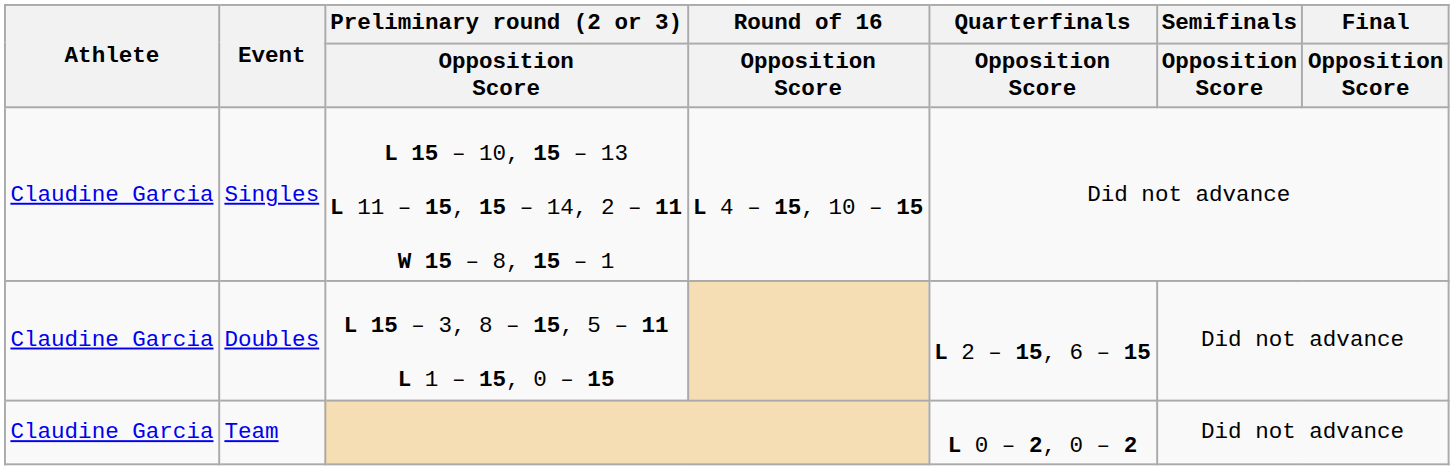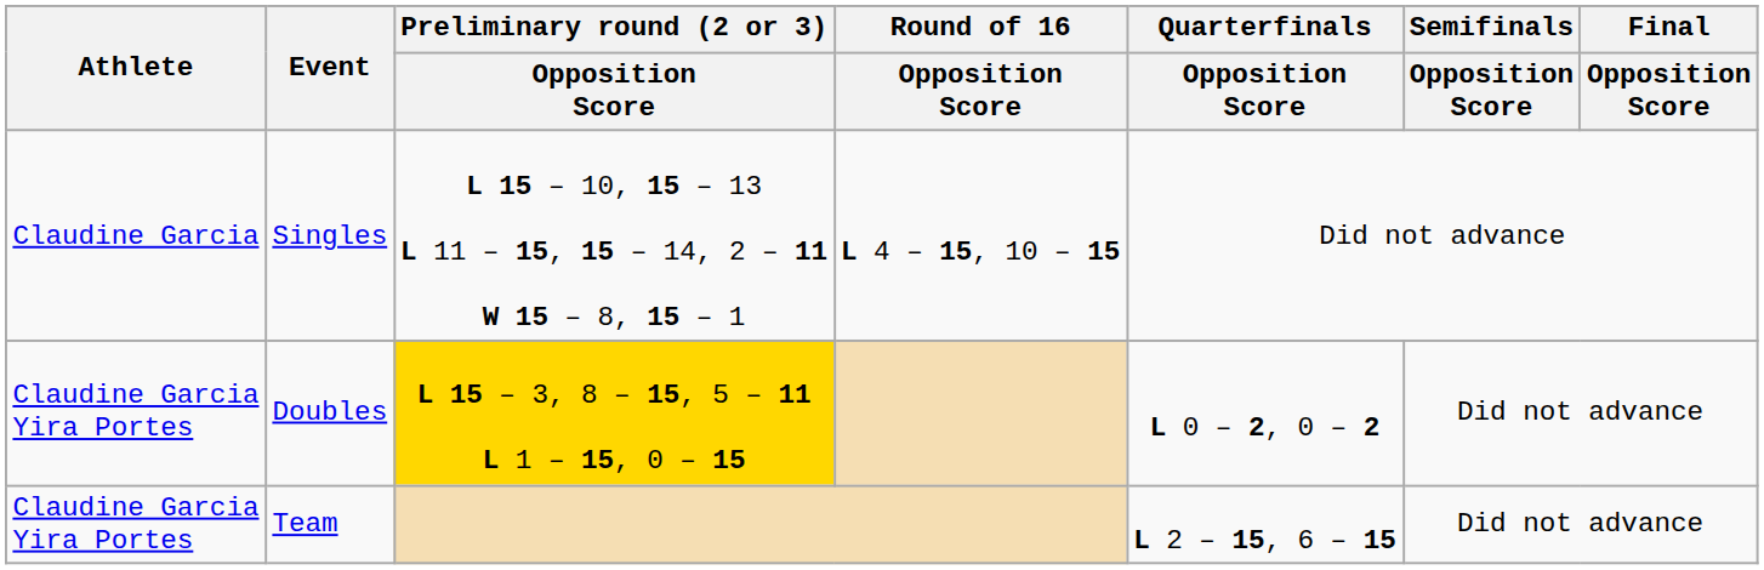 <table class="wikitable" border="1" style="font-size:90%">
 <tr>
 <th rowspan=2>Athlete</th>
 <th rowspan=2>Event</th>
 <th>Preliminary round (2 or 3)</th>
 <th>Round of 16</th>
 <th>Quarterfinals</th>
 <th>Semifinals</th>
 <th>Final</th>
 </tr>
 <tr>
 <th>Opposition<br>Score</th>
 <th>Opposition<br>Score</th>
 <th>Opposition<br>Score</th>
 <th>Opposition<br>Score</th>
 <th>Opposition<br>Score</th>
 </tr>
 <tr>
 <td><a href='#'>Claudine Garcia</a></td>
 <td><a href='#'>Singles</a></td>
 <td align=center><br><strong>L</strong> <strong>15</strong> – 10, <strong>15</strong> – 13<br><br><strong>L</strong> 11 – <strong>15</strong>, <strong>15</strong> – 14, 2 – <strong>11</strong><br><br><strong>W</strong> <strong>15</strong> – 8, <strong>15</strong> – 1</td>
 <td align=center><br><strong>L</strong> 4 – <strong>15</strong>, 10 – <strong>15</strong></td>
 <td align="center" colspan="7">Did not advance</td>
 </tr>
 <tr>
-<td><a href='#'>Claudine Garcia</a></td>
+<td><a href='#'>Claudine Garcia</a><br><a href='#'>Yira Portes</a></td>
 <td><a href='#'>Doubles</a></td>
-<td align=center><br><strong>L</strong> <strong>15</strong> – 3, 8 – <strong>15</strong>, 5 – <strong>11</strong><br><br><strong>L</strong> 1 – <strong>15</strong>, 0 – <strong>15</strong></td>
+<td align=center style="background: gold;"><br><strong>L</strong> <strong>15</strong> – 3, 8 – <strong>15</strong>, 5 – <strong>11</strong><br><br><strong>L</strong> 1 – <strong>15</strong>, 0 – <strong>15</strong></td>
 <td align=center bgcolor=wheat></td>
+<td align=center><br><strong>L</strong> 0 – <strong>2</strong>, 0 – <strong>2</strong></td>
+<td align="center" colspan="7">Did not advance</td>
+</tr>
+<tr>
+<td><a href='#'>Claudine Garcia</a><br><a href='#'>Yira Portes</a></td>
+<td><a href='#'>Team</a></td>
+<td align=center bgcolor=wheat colspan=2></td>
 <td align=center><br><strong>L</strong> 2 – <strong>15</strong>, 6 – <strong>15</strong></td>
 <td align="center" colspan="7">Did not advance</td>
 </tr>
-<tr>
-<td><a href='#'>Claudine Garcia</a></td>
-<td><a href='#'>Team</a></td>
-<td align=center bgcolor=wheat colspan=2></td>
-<td align=center><br><strong>L</strong> 0 – <strong>2</strong>, 0 – <strong>2</strong></td>
-<td align="center" colspan="7">Did not advance</td>
-</tr>
 </table>
